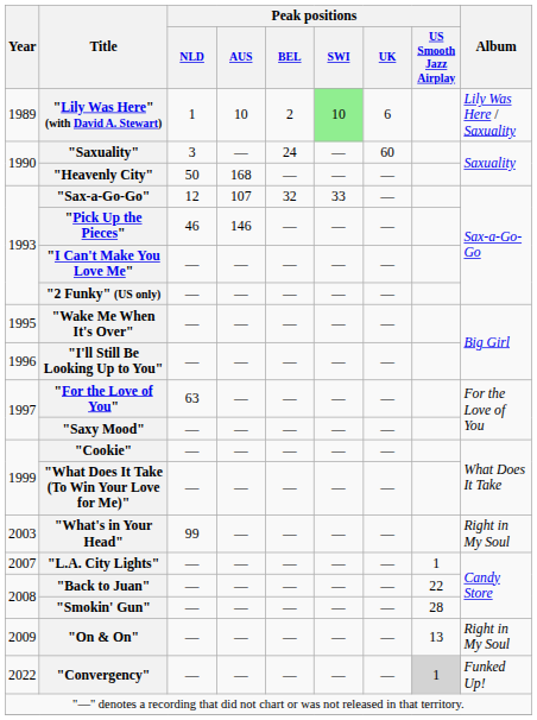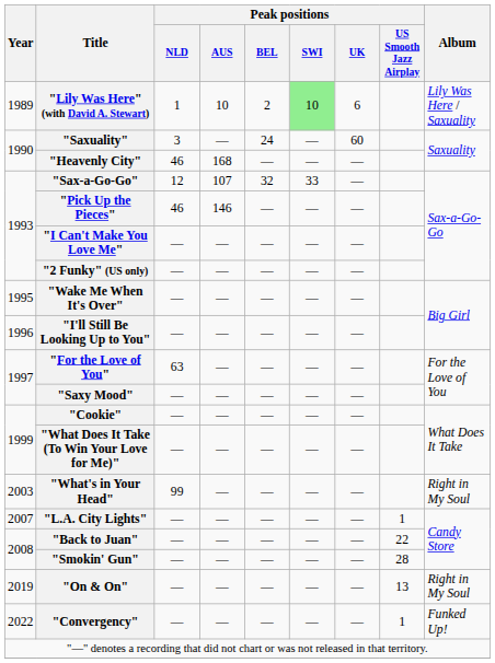 <table class="wikitable plainrowheaders" style="text-align:center;">
 <tr>
 <th rowspan="2">Year<br></th>
 <th rowspan="2">Title</th>
 <th colspan="6">Peak positions</th>
 <th rowspan="2">Album</th>
 </tr>
 <tr style="font-size:smaller;">
 <th style="width:50px;"><a href='#'>NLD</a></th>
 <th style="width:50px;"><a href='#'>AUS</a><br></th>
 <th style="width:50px;"><a href='#'>BEL<br></a></th>
 <th style="width:50px;"><a href='#'>SWI</a></th>
 <th style="width:50px;"><a href='#'>UK</a><br></th>
 <th style="width:50px;"><a href='#'>US<br>Smooth Jazz<br>Airplay</a><br></th>
 </tr>
 <tr>
 <td>1989</td>
 <th scope="row">"<a href='#'>Lily Was Here</a>" <small>(with <a href='#'>David A. Stewart</a>)</small></th>
 <td>1</td>
 <td>10</td>
 <td>2</td>
 <td style="background: lightgreen;">10</td>
 <td>6</td>
 <td></td>
 <td style="text-align:left;"><em><a href='#'>Lily Was Here</a></em> / <em><a href='#'>Saxuality</a></em></td>
 </tr>
 <tr>
 <td rowspan="2">1990</td>
 <th scope="row">"Saxuality"</th>
 <td>3</td>
 <td>—</td>
 <td>24</td>
 <td>—</td>
 <td>60</td>
 <td></td>
 <td style="text-align:left;" rowspan="2"><em><a href='#'>Saxuality</a></em></td>
 </tr>
 <tr>
 <th scope="row">"Heavenly City"</th>
-<td>50</td>
+<td>46</td>
 <td>168</td>
 <td>—</td>
 <td>—</td>
 <td>—</td>
 <td></td>
 </tr>
 <tr>
 <td rowspan="4">1993</td>
 <th scope="row">"Sax-a-Go-Go"</th>
 <td>12</td>
 <td>107</td>
 <td>32</td>
 <td>33</td>
 <td>—</td>
 <td></td>
 <td style="text-align:left;" rowspan="4"><em><a href='#'>Sax-a-Go-Go</a></em></td>
 </tr>
 <tr>
 <th scope="row">"<a href='#'>Pick Up the Pieces</a>"</th>
 <td>46</td>
 <td>146</td>
 <td>—</td>
 <td>—</td>
 <td>—</td>
 <td></td>
 </tr>
 <tr>
 <th scope="row">"<a href='#'>I Can't Make You Love Me</a>"</th>
 <td>—</td>
 <td>—</td>
 <td>—</td>
 <td>—</td>
 <td>—</td>
 <td></td>
 </tr>
 <tr>
 <th scope="row">"2 Funky" <small>(US only)</small></th>
 <td>—</td>
 <td>—</td>
 <td>—</td>
 <td>—</td>
 <td>—</td>
 <td></td>
 </tr>
 <tr>
 <td>1995</td>
 <th scope="row">"Wake Me When It's Over"</th>
 <td>—</td>
 <td>—</td>
 <td>—</td>
 <td>—</td>
 <td>—</td>
 <td></td>
 <td style="text-align:left;" rowspan="2"><em><a href='#'>Big Girl</a></em></td>
 </tr>
 <tr>
 <td>1996</td>
 <th scope="row">"I'll Still Be Looking Up to You"</th>
 <td>—</td>
 <td>—</td>
 <td>—</td>
 <td>—</td>
 <td>—</td>
 <td></td>
 </tr>
 <tr>
 <td rowspan="2">1997</td>
 <th scope="row">"<a href='#'>For the Love of You</a>"</th>
 <td>63</td>
 <td>—</td>
 <td>—</td>
 <td>—</td>
 <td>—</td>
 <td></td>
 <td style="text-align:left;" rowspan="2"><em>For the Love of You</em></td>
 </tr>
 <tr>
 <th scope="row">"Saxy Mood"</th>
 <td>—</td>
 <td>—</td>
 <td>—</td>
 <td>—</td>
 <td>—</td>
 <td></td>
 </tr>
 <tr>
 <td rowspan="2">1999</td>
 <th scope="row">"Cookie"</th>
 <td>—</td>
 <td>—</td>
 <td>—</td>
 <td>—</td>
 <td>—</td>
 <td></td>
 <td style="text-align:left;" rowspan="2"><em>What Does It Take</em></td>
 </tr>
 <tr>
 <th scope="row">"What Does It Take (To Win Your Love for Me)"</th>
 <td>—</td>
 <td>—</td>
 <td>—</td>
 <td>—</td>
 <td>—</td>
 <td></td>
 </tr>
 <tr>
 <td>2003</td>
 <th scope="row">"What's in Your Head"</th>
 <td>99</td>
 <td>—</td>
 <td>—</td>
 <td>—</td>
 <td>—</td>
 <td></td>
 <td style="text-align:left;"><em>Right in My Soul</em></td>
 </tr>
 <tr>
 <td>2007</td>
 <th scope="row">"L.A. City Lights"</th>
 <td>—</td>
 <td>—</td>
 <td>—</td>
 <td>—</td>
 <td>—</td>
 <td>1</td>
 <td style="text-align:left;" rowspan="3"><em><a href='#'>Candy Store</a></em></td>
 </tr>
 <tr>
 <td rowspan="2">2008</td>
 <th scope="row">"Back to Juan"</th>
 <td>—</td>
 <td>—</td>
 <td>—</td>
 <td>—</td>
 <td>—</td>
 <td>22</td>
 </tr>
 <tr>
 <th scope="row">"Smokin' Gun"</th>
 <td>—</td>
 <td>—</td>
 <td>—</td>
 <td>—</td>
 <td>—</td>
 <td>28</td>
 </tr>
 <tr>
-<td>2009</td>
+<td>2019</td>
 <th scope="row">"On & On"</th>
 <td>—</td>
 <td>—</td>
 <td>—</td>
 <td>—</td>
 <td>—</td>
 <td>13</td>
 <td style="text-align:left;"><em>Right in My Soul</em></td>
 </tr>
 <tr>
 <td>2022</td>
 <th scope="row">"Convergency" </th>
 <td>—</td>
 <td>—</td>
 <td>—</td>
 <td>—</td>
 <td>—</td>
-<td style="background: lightgrey;">1</td>
+<td>1</td>
 <td style="text-align:left;"><em>Funked Up!</em></td>
 </tr>
 <tr>
 <td colspan="9" style="font-size:90%">"—" denotes a recording that did not chart or was not released in that territory.</td>
 </tr>
 <tr>
 </tr>
 </table>
